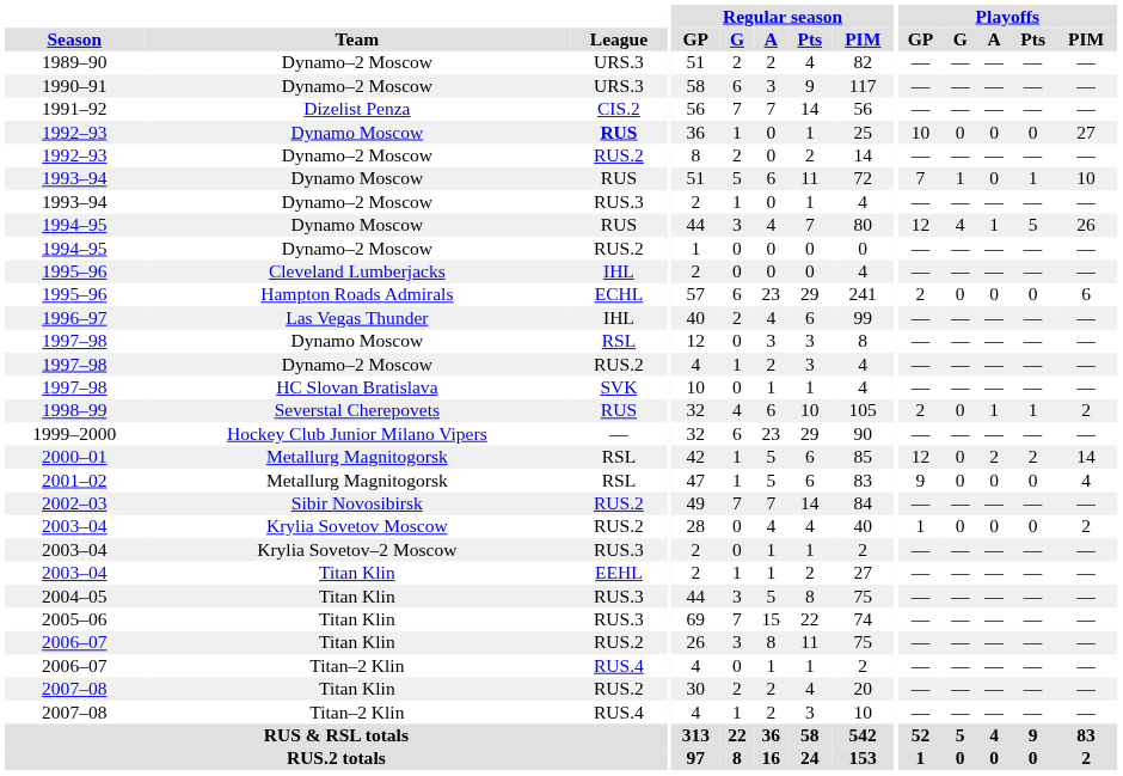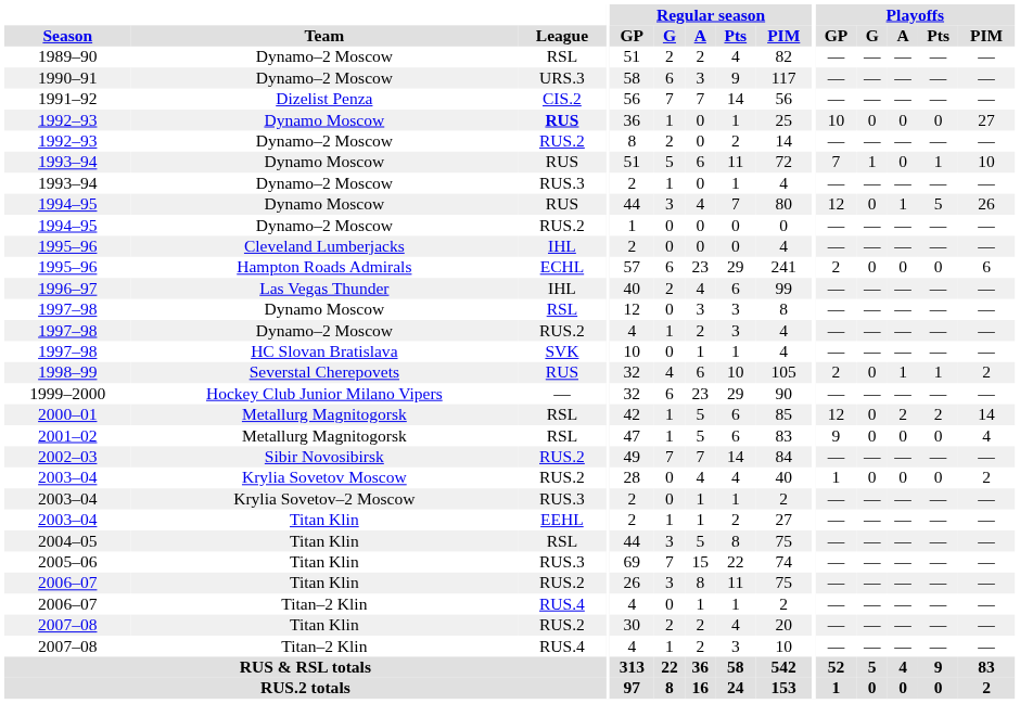 <table border="0" cellpadding="1" cellspacing="0" style="text-align:center; width:60em">
 <tr bgcolor="#e0e0e0">
 <th colspan="3" bgcolor="#ffffff"></th>
 <th rowspan="99" bgcolor="#ffffff"></th>
 <th colspan="5"><a href='#'>Regular season</a></th>
 <th rowspan="99" bgcolor="#ffffff"></th>
 <th colspan="5"><a href='#'>Playoffs</a></th>
 </tr>
 <tr bgcolor="#e0e0e0">
 <th><a href='#'>Season</a></th>
 <th>Team</th>
 <th>League</th>
 <th>GP</th>
 <th><a href='#'>G</a></th>
 <th><a href='#'>A</a></th>
 <th><a href='#'>Pts</a></th>
 <th><a href='#'>PIM</a></th>
 <th>GP</th>
 <th>G</th>
 <th>A</th>
 <th>Pts</th>
 <th>PIM</th>
 </tr>
 <tr>
 <td>1989–90</td>
 <td>Dynamo–2 Moscow</td>
-<td>URS.3</td>
+<td>RSL</td>
 <td>51</td>
 <td>2</td>
 <td>2</td>
 <td>4</td>
 <td>82</td>
 <td>—</td>
 <td>—</td>
 <td>—</td>
 <td>—</td>
 <td>—</td>
 </tr>
 <tr bgcolor="#f0f0f0">
 <td>1990–91</td>
 <td>Dynamo–2 Moscow</td>
 <td>URS.3</td>
 <td>58</td>
 <td>6</td>
 <td>3</td>
 <td>9</td>
 <td>117</td>
 <td>—</td>
 <td>—</td>
 <td>—</td>
 <td>—</td>
 <td>—</td>
 </tr>
 <tr>
 <td>1991–92</td>
 <td><a href='#'>Dizelist Penza</a></td>
 <td><a href='#'>CIS.2</a></td>
 <td>56</td>
 <td>7</td>
 <td>7</td>
 <td>14</td>
 <td>56</td>
 <td>—</td>
 <td>—</td>
 <td>—</td>
 <td>—</td>
 <td>—</td>
 </tr>
 <tr bgcolor="#f0f0f0">
 <td><a href='#'>1992–93</a></td>
 <td><a href='#'>Dynamo Moscow</a></td>
 <td><strong><a href='#'>RUS</a></strong></td>
 <td>36</td>
 <td>1</td>
 <td>0</td>
 <td>1</td>
 <td>25</td>
 <td>10</td>
 <td>0</td>
 <td>0</td>
 <td>0</td>
 <td>27</td>
 </tr>
 <tr>
 <td><a href='#'>1992–93</a></td>
 <td>Dynamo–2 Moscow</td>
 <td><a href='#'>RUS.2</a></td>
 <td>8</td>
 <td>2</td>
 <td>0</td>
 <td>2</td>
 <td>14</td>
 <td>—</td>
 <td>—</td>
 <td>—</td>
 <td>—</td>
 <td>—</td>
 </tr>
 <tr bgcolor="#f0f0f0">
 <td><a href='#'>1993–94</a></td>
 <td>Dynamo Moscow</td>
 <td>RUS</td>
 <td>51</td>
 <td>5</td>
 <td>6</td>
 <td>11</td>
 <td>72</td>
 <td>7</td>
 <td>1</td>
 <td>0</td>
 <td>1</td>
 <td>10</td>
 </tr>
 <tr>
 <td>1993–94</td>
 <td>Dynamo–2 Moscow</td>
 <td>RUS.3</td>
 <td>2</td>
 <td>1</td>
 <td>0</td>
 <td>1</td>
 <td>4</td>
 <td>—</td>
 <td>—</td>
 <td>—</td>
 <td>—</td>
 <td>—</td>
 </tr>
 <tr bgcolor="#f0f0f0">
 <td><a href='#'>1994–95</a></td>
 <td>Dynamo Moscow</td>
 <td>RUS</td>
 <td>44</td>
 <td>3</td>
 <td>4</td>
 <td>7</td>
 <td>80</td>
 <td>12</td>
-<td>4</td>
+<td>0</td>
 <td>1</td>
 <td>5</td>
 <td>26</td>
 </tr>
 <tr>
 <td><a href='#'>1994–95</a></td>
 <td>Dynamo–2 Moscow</td>
 <td>RUS.2</td>
 <td>1</td>
 <td>0</td>
 <td>0</td>
 <td>0</td>
 <td>0</td>
 <td>—</td>
 <td>—</td>
 <td>—</td>
 <td>—</td>
 <td>—</td>
 </tr>
 <tr bgcolor="#f0f0f0">
 <td><a href='#'>1995–96</a></td>
 <td><a href='#'>Cleveland Lumberjacks</a></td>
 <td><a href='#'>IHL</a></td>
 <td>2</td>
 <td>0</td>
 <td>0</td>
 <td>0</td>
 <td>4</td>
 <td>—</td>
 <td>—</td>
 <td>—</td>
 <td>—</td>
 <td>—</td>
 </tr>
 <tr>
 <td><a href='#'>1995–96</a></td>
 <td><a href='#'>Hampton Roads Admirals</a></td>
 <td><a href='#'>ECHL</a></td>
 <td>57</td>
 <td>6</td>
 <td>23</td>
 <td>29</td>
 <td>241</td>
 <td>2</td>
 <td>0</td>
 <td>0</td>
 <td>0</td>
 <td>6</td>
 </tr>
 <tr bgcolor="#f0f0f0">
 <td><a href='#'>1996–97</a></td>
 <td><a href='#'>Las Vegas Thunder</a></td>
 <td>IHL</td>
 <td>40</td>
 <td>2</td>
 <td>4</td>
 <td>6</td>
 <td>99</td>
 <td>—</td>
 <td>—</td>
 <td>—</td>
 <td>—</td>
 <td>—</td>
 </tr>
 <tr>
 <td><a href='#'>1997–98</a></td>
 <td>Dynamo Moscow</td>
 <td><a href='#'>RSL</a></td>
 <td>12</td>
 <td>0</td>
 <td>3</td>
 <td>3</td>
 <td>8</td>
 <td>—</td>
 <td>—</td>
 <td>—</td>
 <td>—</td>
 <td>—</td>
 </tr>
 <tr bgcolor="#f0f0f0">
 <td><a href='#'>1997–98</a></td>
 <td>Dynamo–2 Moscow</td>
 <td>RUS.2</td>
 <td>4</td>
 <td>1</td>
 <td>2</td>
 <td>3</td>
 <td>4</td>
 <td>—</td>
 <td>—</td>
 <td>—</td>
 <td>—</td>
 <td>—</td>
 </tr>
 <tr>
 <td><a href='#'>1997–98</a></td>
 <td><a href='#'>HC Slovan Bratislava</a></td>
 <td><a href='#'>SVK</a></td>
 <td>10</td>
 <td>0</td>
 <td>1</td>
 <td>1</td>
 <td>4</td>
 <td>—</td>
 <td>—</td>
 <td>—</td>
 <td>—</td>
 <td>—</td>
 </tr>
 <tr bgcolor="#f0f0f0">
 <td><a href='#'>1998–99</a></td>
 <td><a href='#'>Severstal Cherepovets</a></td>
 <td><a href='#'>RUS</a></td>
 <td>32</td>
 <td>4</td>
 <td>6</td>
 <td>10</td>
 <td>105</td>
 <td>2</td>
 <td>0</td>
 <td>1</td>
 <td>1</td>
 <td>2</td>
 </tr>
 <tr>
 <td>1999–2000</td>
 <td><a href='#'>Hockey Club Junior Milano Vipers</a></td>
 <td>—</td>
 <td>32</td>
 <td>6</td>
 <td>23</td>
 <td>29</td>
 <td>90</td>
 <td>—</td>
 <td>—</td>
 <td>—</td>
 <td>—</td>
 <td>—</td>
 </tr>
 <tr bgcolor="#f0f0f0">
 <td><a href='#'>2000–01</a></td>
 <td><a href='#'>Metallurg Magnitogorsk</a></td>
 <td>RSL</td>
 <td>42</td>
 <td>1</td>
 <td>5</td>
 <td>6</td>
 <td>85</td>
 <td>12</td>
 <td>0</td>
 <td>2</td>
 <td>2</td>
 <td>14</td>
 </tr>
 <tr>
 <td><a href='#'>2001–02</a></td>
 <td>Metallurg Magnitogorsk</td>
 <td>RSL</td>
 <td>47</td>
 <td>1</td>
 <td>5</td>
 <td>6</td>
 <td>83</td>
 <td>9</td>
 <td>0</td>
 <td>0</td>
 <td>0</td>
 <td>4</td>
 </tr>
 <tr bgcolor="#f0f0f0">
 <td><a href='#'>2002–03</a></td>
 <td><a href='#'>Sibir Novosibirsk</a></td>
 <td><a href='#'>RUS.2</a></td>
 <td>49</td>
 <td>7</td>
 <td>7</td>
 <td>14</td>
 <td>84</td>
 <td>—</td>
 <td>—</td>
 <td>—</td>
 <td>—</td>
 <td>—</td>
 </tr>
 <tr>
 <td><a href='#'>2003–04</a></td>
 <td><a href='#'>Krylia Sovetov Moscow</a></td>
 <td>RUS.2</td>
 <td>28</td>
 <td>0</td>
 <td>4</td>
 <td>4</td>
 <td>40</td>
 <td>1</td>
 <td>0</td>
 <td>0</td>
 <td>0</td>
 <td>2</td>
 </tr>
 <tr bgcolor="#f0f0f0">
 <td>2003–04</td>
 <td>Krylia Sovetov–2 Moscow</td>
 <td>RUS.3</td>
 <td>2</td>
 <td>0</td>
 <td>1</td>
 <td>1</td>
 <td>2</td>
 <td>—</td>
 <td>—</td>
 <td>—</td>
 <td>—</td>
 <td>—</td>
 </tr>
 <tr>
 <td><a href='#'>2003–04</a></td>
 <td><a href='#'>Titan Klin</a></td>
 <td><a href='#'>EEHL</a></td>
 <td>2</td>
 <td>1</td>
 <td>1</td>
 <td>2</td>
 <td>27</td>
 <td>—</td>
 <td>—</td>
 <td>—</td>
 <td>—</td>
 <td>—</td>
 </tr>
 <tr bgcolor="#f0f0f0">
 <td>2004–05</td>
 <td>Titan Klin</td>
-<td>RUS.3</td>
+<td>RSL</td>
 <td>44</td>
 <td>3</td>
 <td>5</td>
 <td>8</td>
 <td>75</td>
 <td>—</td>
 <td>—</td>
 <td>—</td>
 <td>—</td>
 <td>—</td>
 </tr>
 <tr>
 <td>2005–06</td>
 <td>Titan Klin</td>
 <td>RUS.3</td>
 <td>69</td>
 <td>7</td>
 <td>15</td>
 <td>22</td>
 <td>74</td>
 <td>—</td>
 <td>—</td>
 <td>—</td>
 <td>—</td>
 <td>—</td>
 </tr>
 <tr bgcolor="#f0f0f0">
 <td><a href='#'>2006–07</a></td>
 <td>Titan Klin</td>
 <td>RUS.2</td>
 <td>26</td>
 <td>3</td>
 <td>8</td>
 <td>11</td>
 <td>75</td>
 <td>—</td>
 <td>—</td>
 <td>—</td>
 <td>—</td>
 <td>—</td>
 </tr>
 <tr>
 <td>2006–07</td>
 <td>Titan–2 Klin</td>
 <td><a href='#'>RUS.4</a></td>
 <td>4</td>
 <td>0</td>
 <td>1</td>
 <td>1</td>
 <td>2</td>
 <td>—</td>
 <td>—</td>
 <td>—</td>
 <td>—</td>
 <td>—</td>
 </tr>
 <tr bgcolor="#f0f0f0">
 <td><a href='#'>2007–08</a></td>
 <td>Titan Klin</td>
 <td>RUS.2</td>
 <td>30</td>
 <td>2</td>
 <td>2</td>
 <td>4</td>
 <td>20</td>
 <td>—</td>
 <td>—</td>
 <td>—</td>
 <td>—</td>
 <td>—</td>
 </tr>
 <tr>
 <td>2007–08</td>
 <td>Titan–2 Klin</td>
 <td>RUS.4</td>
 <td>4</td>
 <td>1</td>
 <td>2</td>
 <td>3</td>
 <td>10</td>
 <td>—</td>
 <td>—</td>
 <td>—</td>
 <td>—</td>
 <td>—</td>
 </tr>
 <tr bgcolor="#e0e0e0">
 <th colspan="3">RUS & RSL totals</th>
 <th>313</th>
 <th>22</th>
 <th>36</th>
 <th>58</th>
 <th>542</th>
 <th>52</th>
 <th>5</th>
 <th>4</th>
 <th>9</th>
 <th>83</th>
 </tr>
 <tr bgcolor="#e0e0e0">
 <th colspan="3">RUS.2 totals</th>
 <th>97</th>
 <th>8</th>
 <th>16</th>
 <th>24</th>
 <th>153</th>
 <th>1</th>
 <th>0</th>
 <th>0</th>
 <th>0</th>
 <th>2</th>
 </tr>
 </table>
